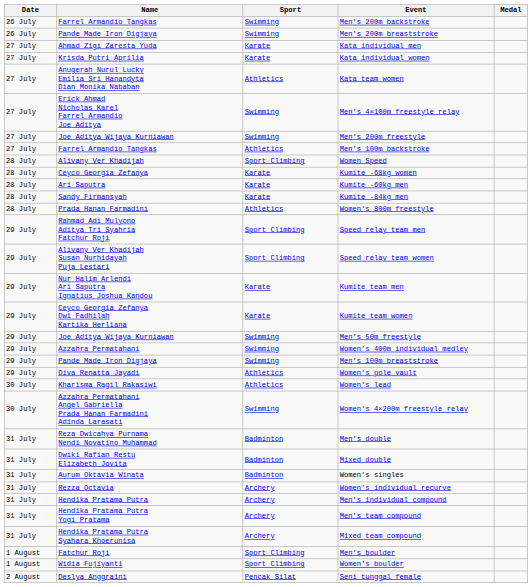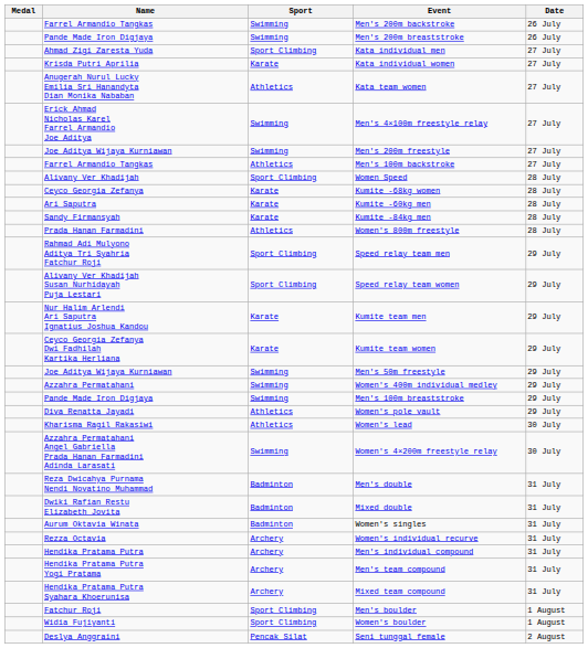 <table class="wikitable sortable" style="font-size:90%">
 <tr>
-<th width="80">Date</th>
+<th width="50">Medal</th>
 <th width="300">Name</th>
 <th width="150">Sport</th>
 <th width="250">Event</th>
-<th width="50">Medal</th>
+<th width="80">Date</th>
 </tr>
 <tr>
-<td>26 July</td>
+<td></td>
 <td><a href='#'>Farrel Armandio Tangkas</a></td>
 <td><a href='#'>Swimming</a></td>
 <td><a href='#'>Men's 200m backstroke</a></td>
-<td></td>
+<td>26 July</td>
 </tr>
 <tr>
-<td>26 July</td>
+<td></td>
 <td><a href='#'>Pande Made Iron Digjaya</a></td>
 <td><a href='#'>Swimming</a></td>
 <td><a href='#'>Men's 200m breaststroke</a></td>
-<td></td>
+<td>26 July</td>
 </tr>
 <tr>
+<td></td>
+<td><a href='#'>Ahmad Zigi Zaresta Yuda</a></td>
+<td><a href='#'>Sport Climbing</a></td>
+<td><a href='#'>Kata individual men</a></td>
 <td>27 July</td>
-<td><a href='#'>Ahmad Zigi Zaresta Yuda</a></td>
-<td><a href='#'>Karate</a></td>
-<td><a href='#'>Kata individual men</a></td>
-<td></td>
 </tr>
 <tr>
-<td>27 July</td>
+<td></td>
 <td><a href='#'>Krisda Putri Aprilia</a></td>
 <td><a href='#'>Karate</a></td>
 <td><a href='#'>Kata individual women</a></td>
-<td></td>
+<td>27 July</td>
 </tr>
 <tr>
-<td>27 July</td>
+<td></td>
 <td><a href='#'>Anugerah Nurul Lucky</a><br><a href='#'>Emilia Sri Hanandyta</a><br><a href='#'>Dian Monika Nababan</a></td>
 <td><a href='#'>Athletics</a></td>
 <td><a href='#'>Kata team women</a></td>
-<td></td>
+<td>27 July</td>
 </tr>
 <tr>
-<td>27 July</td>
+<td></td>
 <td><a href='#'>Erick Ahmad</a><br><a href='#'>Nicholas Karel</a><br><a href='#'>Farrel Armandio</a><br><a href='#'>Joe Aditya</a></td>
 <td><a href='#'>Swimming</a></td>
 <td><a href='#'>Men's 4×100m freestyle relay</a></td>
-<td></td>
+<td>27 July</td>
 </tr>
 <tr>
-<td>27 July</td>
+<td></td>
 <td><a href='#'>Joe Aditya Wijaya Kurniawan</a></td>
 <td><a href='#'>Swimming</a></td>
 <td><a href='#'>Men's 200m freestyle</a></td>
-<td></td>
+<td>27 July</td>
 </tr>
 <tr>
-<td>27 July</td>
+<td></td>
 <td><a href='#'>Farrel Armandio Tangkas</a></td>
 <td><a href='#'>Athletics</a></td>
 <td><a href='#'>Men's 100m backstroke</a></td>
-<td></td>
+<td>27 July</td>
 </tr>
 <tr>
-<td>28 July</td>
+<td></td>
 <td><a href='#'>Alivany Ver Khadijah</a></td>
 <td><a href='#'>Sport Climbing</a></td>
 <td><a href='#'>Women Speed</a></td>
-<td></td>
+<td>28 July</td>
 </tr>
 <tr>
-<td>28 July</td>
+<td></td>
 <td><a href='#'>Ceyco Georgia Zefanya</a></td>
 <td><a href='#'>Karate</a></td>
 <td><a href='#'>Kumite -68kg women</a></td>
-<td></td>
+<td>28 July</td>
 </tr>
 <tr>
-<td>28 July</td>
+<td></td>
 <td><a href='#'>Ari Saputra</a></td>
 <td><a href='#'>Karate</a></td>
 <td><a href='#'>Kumite -60kg men</a></td>
-<td></td>
+<td>28 July</td>
 </tr>
 <tr>
-<td>28 July</td>
+<td></td>
 <td><a href='#'>Sandy Firmansyah</a></td>
 <td><a href='#'>Karate</a></td>
 <td><a href='#'>Kumite -84kg men</a></td>
-<td></td>
+<td>28 July</td>
 </tr>
 <tr>
-<td>28 July</td>
+<td></td>
 <td><a href='#'>Prada Hanan Farmadini</a></td>
 <td><a href='#'>Athletics</a></td>
 <td><a href='#'>Women's 800m freestyle</a></td>
-<td></td>
+<td>28 July</td>
 </tr>
 <tr>
-<td>29 July</td>
+<td></td>
 <td><a href='#'>Rahmad Adi Mulyono</a><br><a href='#'>Aditya Tri Syahria</a><br><a href='#'>Fatchur Roji</a></td>
 <td><a href='#'>Sport Climbing</a></td>
 <td><a href='#'>Speed relay team men</a></td>
-<td></td>
+<td>29 July</td>
 </tr>
 <tr>
-<td>29 July</td>
+<td></td>
 <td><a href='#'>Alivany Ver Khadijah</a><br><a href='#'>Susan Nurhidayah</a><br><a href='#'>Puja Lestari</a></td>
 <td><a href='#'>Sport Climbing</a></td>
 <td><a href='#'>Speed relay team women</a></td>
-<td></td>
+<td>29 July</td>
 </tr>
 <tr>
-<td>29 July</td>
+<td></td>
 <td><a href='#'>Nur Halim Arlendi</a><br><a href='#'>Ari Saputra</a><br><a href='#'>Ignatius Joshua Kandou</a></td>
 <td><a href='#'>Karate</a></td>
 <td><a href='#'>Kumite team men</a></td>
-<td></td>
+<td>29 July</td>
 </tr>
 <tr>
-<td>29 July</td>
+<td></td>
 <td><a href='#'>Ceyco Georgia Zefanya</a><br><a href='#'>Dwi Fadhilah</a><br><a href='#'>Kartika Herliana</a></td>
 <td><a href='#'>Karate</a></td>
 <td><a href='#'>Kumite team women</a></td>
-<td></td>
+<td>29 July</td>
 </tr>
 <tr>
-<td>29 July</td>
+<td></td>
 <td><a href='#'>Joe Aditya Wijaya Kurniawan</a></td>
 <td><a href='#'>Swimming</a></td>
 <td><a href='#'>Men's 50m freestyle</a></td>
-<td></td>
+<td>29 July</td>
 </tr>
 <tr>
-<td>29 July</td>
+<td></td>
 <td><a href='#'>Azzahra Permatahani</a></td>
 <td><a href='#'>Swimming</a></td>
 <td><a href='#'>Women's 400m individual medley</a></td>
-<td></td>
+<td>29 July</td>
 </tr>
 <tr>
-<td>29 July</td>
+<td></td>
 <td><a href='#'>Pande Made Iron Digjaya</a></td>
 <td><a href='#'>Swimming</a></td>
 <td><a href='#'>Men's 100m breaststroke</a></td>
-<td></td>
+<td>29 July</td>
 </tr>
 <tr>
-<td>29 July</td>
+<td></td>
 <td><a href='#'>Diva Renatta Jayadi</a></td>
 <td><a href='#'>Athletics</a></td>
 <td><a href='#'>Women's pole vault</a></td>
-<td></td>
+<td>29 July</td>
 </tr>
 <tr>
-<td>30 July</td>
+<td></td>
 <td><a href='#'>Kharisma Ragil Rakasiwi</a></td>
 <td><a href='#'>Athletics</a></td>
 <td><a href='#'>Women's lead</a></td>
-<td></td>
+<td>30 July</td>
 </tr>
 <tr>
-<td>30 July</td>
+<td></td>
 <td><a href='#'>Azzahra Permatahani</a><br><a href='#'>Angel Gabriella</a><br><a href='#'>Prada Hanan Farmadini</a><br><a href='#'>Adinda Larasati</a></td>
 <td><a href='#'>Swimming</a></td>
 <td><a href='#'>Women's 4×200m freestyle relay</a></td>
-<td></td>
+<td>30 July</td>
 </tr>
 <tr>
-<td>31 July</td>
+<td></td>
 <td><a href='#'>Reza Dwicahya Purnama</a><br><a href='#'>Nendi Novatino Muhammad</a></td>
 <td><a href='#'>Badminton</a></td>
 <td><a href='#'>Men's double</a></td>
-<td></td>
+<td>31 July</td>
 </tr>
 <tr>
-<td>31 July</td>
+<td></td>
 <td><a href='#'>Dwiki Rafian Restu</a><br><a href='#'>Elizabeth Jovita</a></td>
 <td><a href='#'>Badminton</a></td>
 <td><a href='#'>Mixed double</a></td>
-<td></td>
+<td>31 July</td>
 </tr>
 <tr>
-<td>31 July</td>
+<td></td>
 <td><a href='#'>Aurum Oktavia Winata</a></td>
 <td><a href='#'>Badminton</a></td>
 <td>Women's singles</td>
-<td></td>
+<td>31 July</td>
 </tr>
 <tr>
-<td>31 July</td>
+<td></td>
 <td><a href='#'>Rezza Octavia</a></td>
 <td><a href='#'>Archery</a></td>
 <td><a href='#'>Women's individual recurve</a></td>
-<td></td>
+<td>31 July</td>
 </tr>
 <tr>
-<td>31 July</td>
+<td></td>
 <td><a href='#'>Hendika Pratama Putra</a></td>
 <td><a href='#'>Archery</a></td>
 <td><a href='#'>Men's individual compound</a></td>
-<td></td>
+<td>31 July</td>
 </tr>
 <tr>
-<td>31 July</td>
+<td></td>
 <td><a href='#'>Hendika Pratama Putra</a><br><a href='#'>Yogi Pratama</a></td>
 <td><a href='#'>Archery</a></td>
 <td><a href='#'>Men's team compound</a></td>
-<td></td>
+<td>31 July</td>
 </tr>
 <tr>
-<td>31 July</td>
+<td></td>
 <td><a href='#'>Hendika Pratama Putra</a><br><a href='#'>Syahara Khoerunisa</a></td>
 <td><a href='#'>Archery</a></td>
 <td><a href='#'>Mixed team compound</a></td>
-<td></td>
+<td>31 July</td>
 </tr>
 <tr>
-<td>1 August</td>
+<td></td>
 <td><a href='#'>Fatchur Roji</a></td>
 <td><a href='#'>Sport Climbing</a></td>
 <td><a href='#'>Men's boulder</a></td>
-<td></td>
+<td>1 August</td>
 </tr>
 <tr>
-<td>1 August</td>
+<td></td>
 <td><a href='#'>Widia Fujiyanti</a></td>
 <td><a href='#'>Sport Climbing</a></td>
 <td><a href='#'>Women's boulder</a></td>
-<td></td>
+<td>1 August</td>
 </tr>
 <tr>
-<td>2 August</td>
+<td></td>
 <td><a href='#'>Deslya Anggraini</a></td>
 <td><a href='#'>Pencak Silat</a></td>
 <td><a href='#'>Seni tunggal female</a></td>
-<td></td>
+<td>2 August</td>
 </tr>
 </table>
